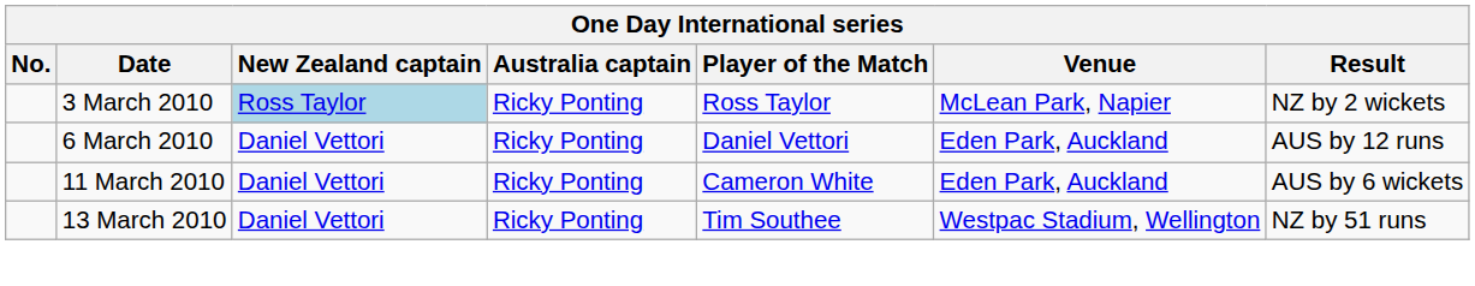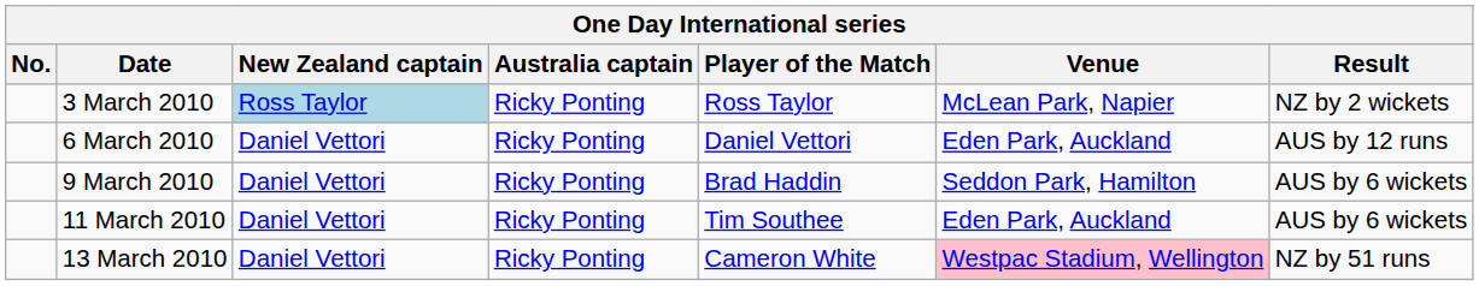 <table class="wikitable">
 <tr>
 <th colspan="7">One Day International series</th>
 </tr>
 <tr>
 <th>No.</th>
 <th>Date</th>
 <th>New Zealand captain</th>
 <th>Australia captain</th>
 <th>Player of the Match</th>
 <th>Venue</th>
 <th>Result</th>
 </tr>
 <tr>
 <td></td>
 <td>3 March 2010</td>
 <td style="background: lightblue;"><a href='#'>Ross Taylor</a></td>
 <td><a href='#'>Ricky Ponting</a></td>
 <td><a href='#'>Ross Taylor</a></td>
 <td><a href='#'>McLean Park</a>, <a href='#'>Napier</a></td>
 <td>NZ by 2 wickets</td>
 </tr>
 <tr>
 <td></td>
 <td>6 March 2010</td>
 <td><a href='#'>Daniel Vettori</a></td>
 <td><a href='#'>Ricky Ponting</a></td>
 <td><a href='#'>Daniel Vettori</a></td>
 <td><a href='#'>Eden Park</a>, <a href='#'>Auckland</a></td>
 <td>AUS by 12 runs</td>
 </tr>
 <tr>
 <td></td>
+<td>9 March 2010</td>
+<td><a href='#'>Daniel Vettori</a></td>
+<td><a href='#'>Ricky Ponting</a></td>
+<td><a href='#'>Brad Haddin</a></td>
+<td><a href='#'>Seddon Park</a>, <a href='#'>Hamilton</a></td>
+<td>AUS by 6 wickets</td>
+</tr>
+<tr>
+<td></td>
 <td>11 March 2010</td>
 <td><a href='#'>Daniel Vettori</a></td>
 <td><a href='#'>Ricky Ponting</a></td>
-<td><a href='#'>Cameron White</a></td>
+<td><a href='#'>Tim Southee</a></td>
 <td><a href='#'>Eden Park</a>, <a href='#'>Auckland</a></td>
 <td>AUS by 6 wickets</td>
 </tr>
 <tr>
 <td></td>
 <td>13 March 2010</td>
 <td><a href='#'>Daniel Vettori</a></td>
 <td><a href='#'>Ricky Ponting</a></td>
-<td><a href='#'>Tim Southee</a></td>
-<td><a href='#'>Westpac Stadium</a>, <a href='#'>Wellington</a></td>
+<td><a href='#'>Cameron White</a></td>
+<td style="background: pink;"><a href='#'>Westpac Stadium</a>, <a href='#'>Wellington</a></td>
 <td>NZ by 51 runs</td>
 </tr>
 </table>
